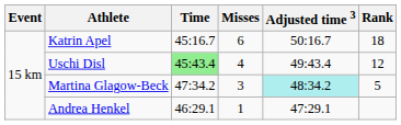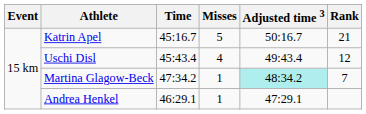 <table class="wikitable" style="font-size:90%">
 <tr>
 <th>Event</th>
 <th>Athlete</th>
 <th>Time</th>
 <th>Misses</th>
 <th>Adjusted time <sup>3</sup></th>
 <th>Rank</th>
 </tr>
 <tr>
 <td rowspan="4">15 km</td>
 <td><a href='#'>Katrin Apel</a></td>
 <td align="center">45:16.7</td>
-<td align="center">6</td>
+<td align="center">5</td>
 <td align="center">50:16.7</td>
-<td align="center">18</td>
+<td align="center">21</td>
 </tr>
 <tr>
 <td><a href='#'>Uschi Disl</a></td>
-<td align="center" style="background: lightgreen;">45:43.4</td>
+<td align="center">45:43.4</td>
 <td align="center">4</td>
 <td align="center">49:43.4</td>
 <td align="center">12</td>
 </tr>
 <tr>
 <td><a href='#'>Martina Glagow-Beck</a></td>
 <td align="center">47:34.2</td>
-<td align="center">3</td>
+<td align="center">1</td>
 <td align="center" style="background: paleturquoise;">48:34.2</td>
-<td align="center">5</td>
+<td align="center">7</td>
 </tr>
 <tr>
 <td><a href='#'>Andrea Henkel</a></td>
 <td align="center">46:29.1</td>
 <td align="center">1</td>
 <td align="center">47:29.1</td>
 <td align="center"></td>
 </tr>
 </table>
